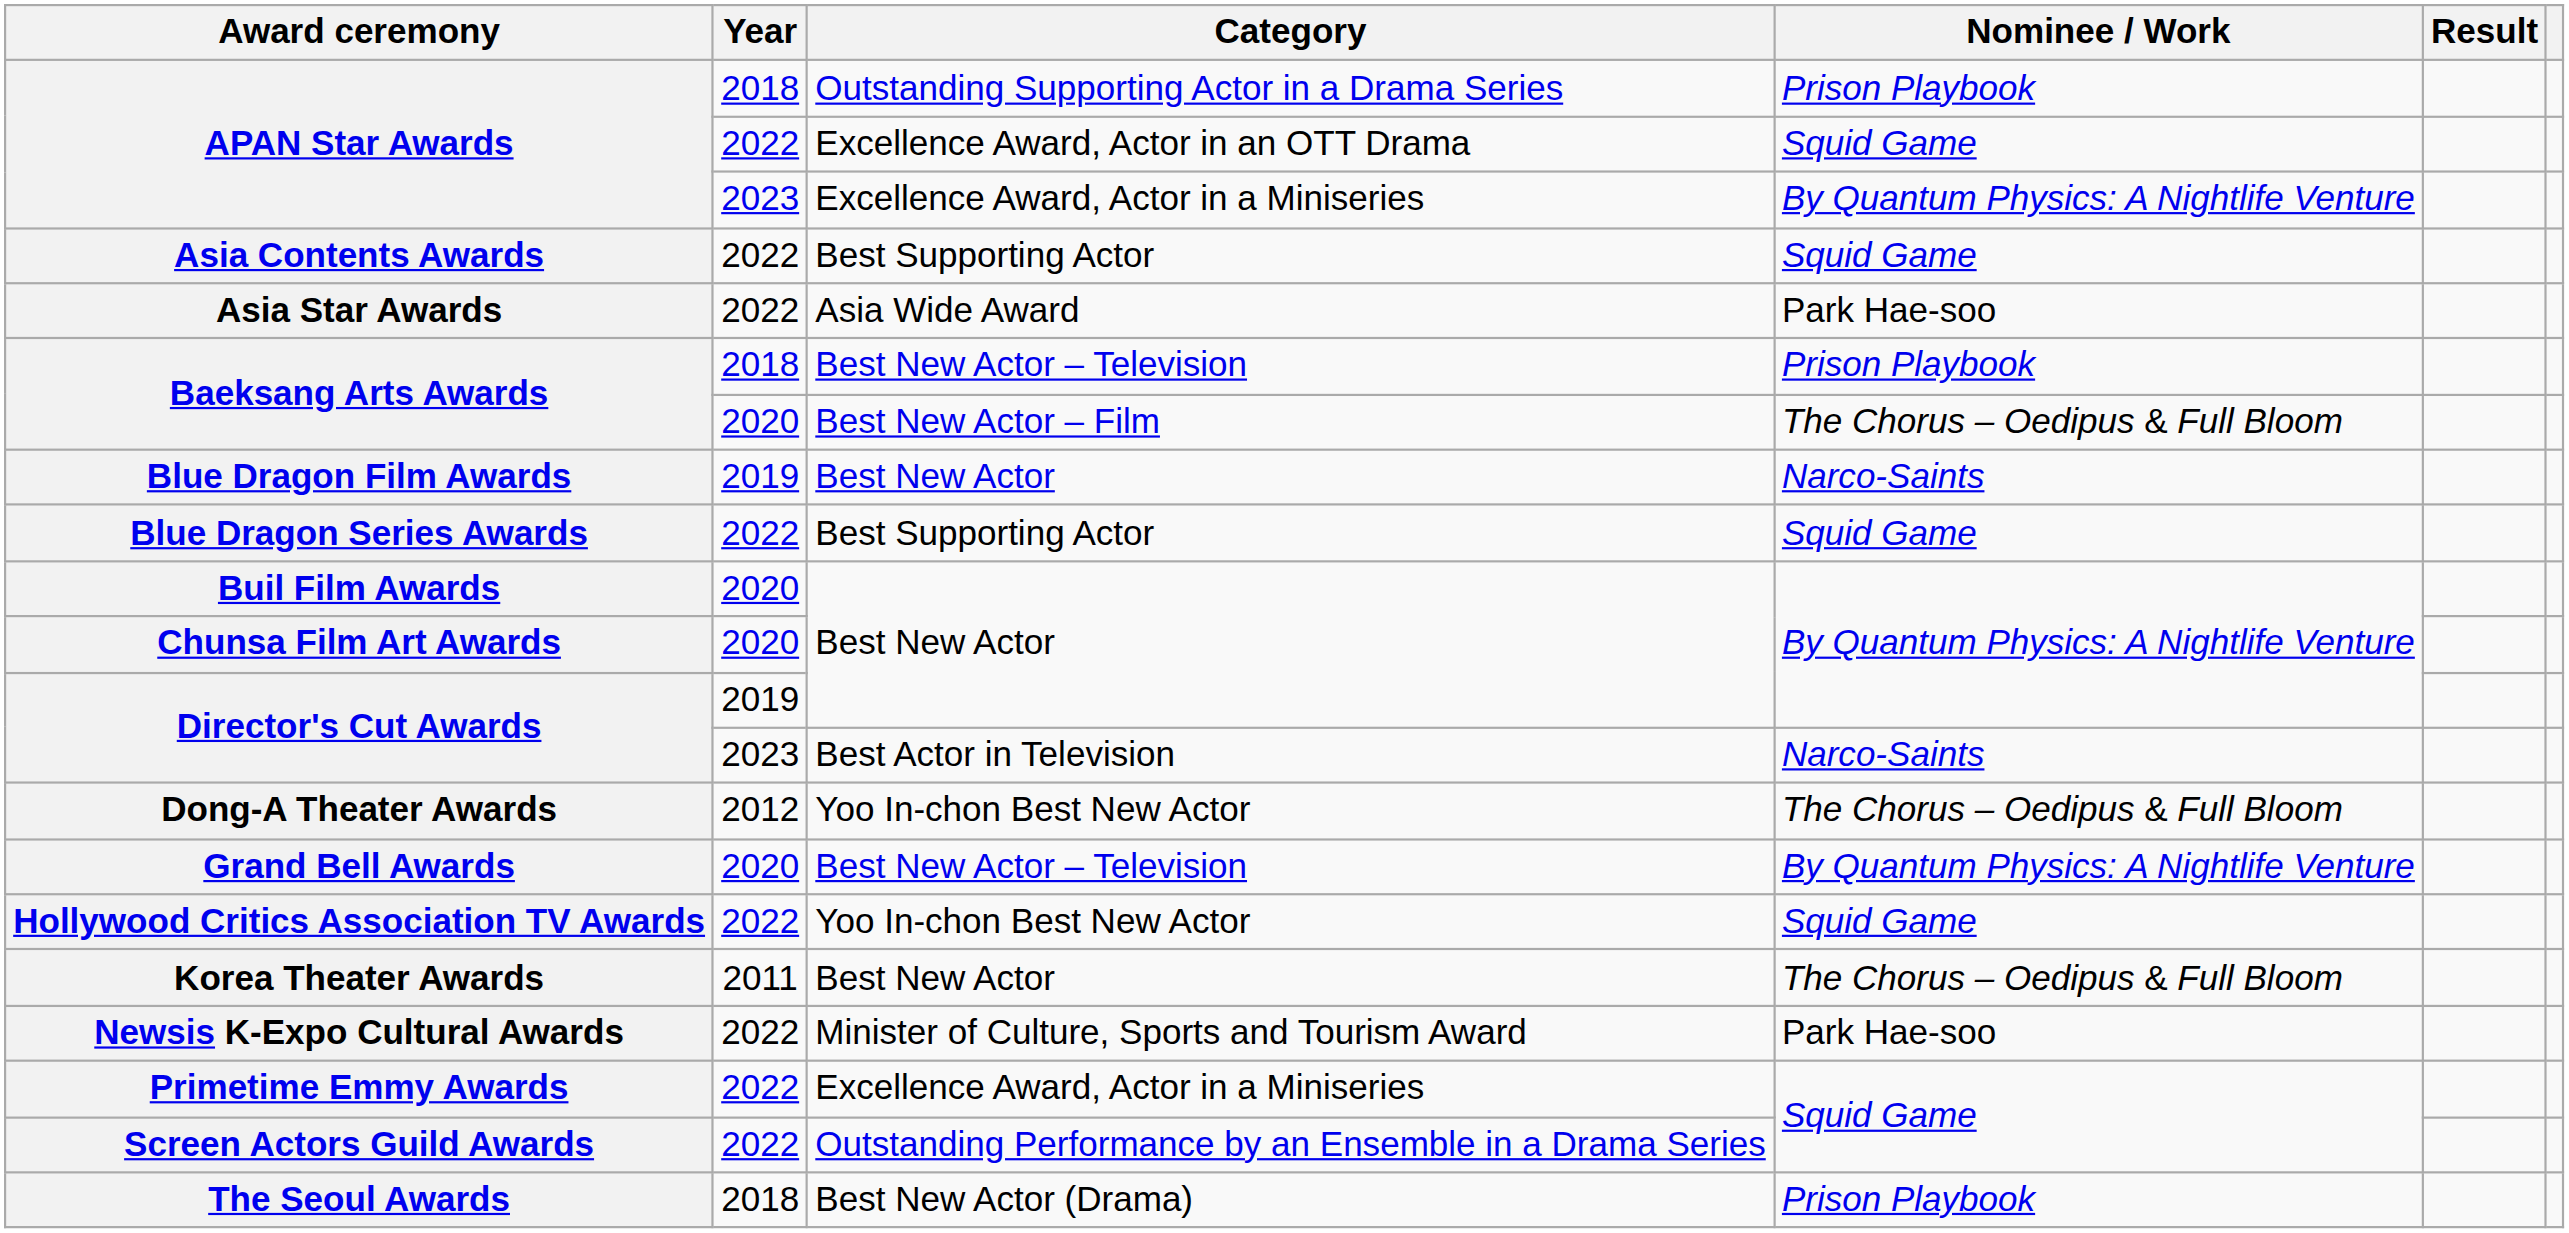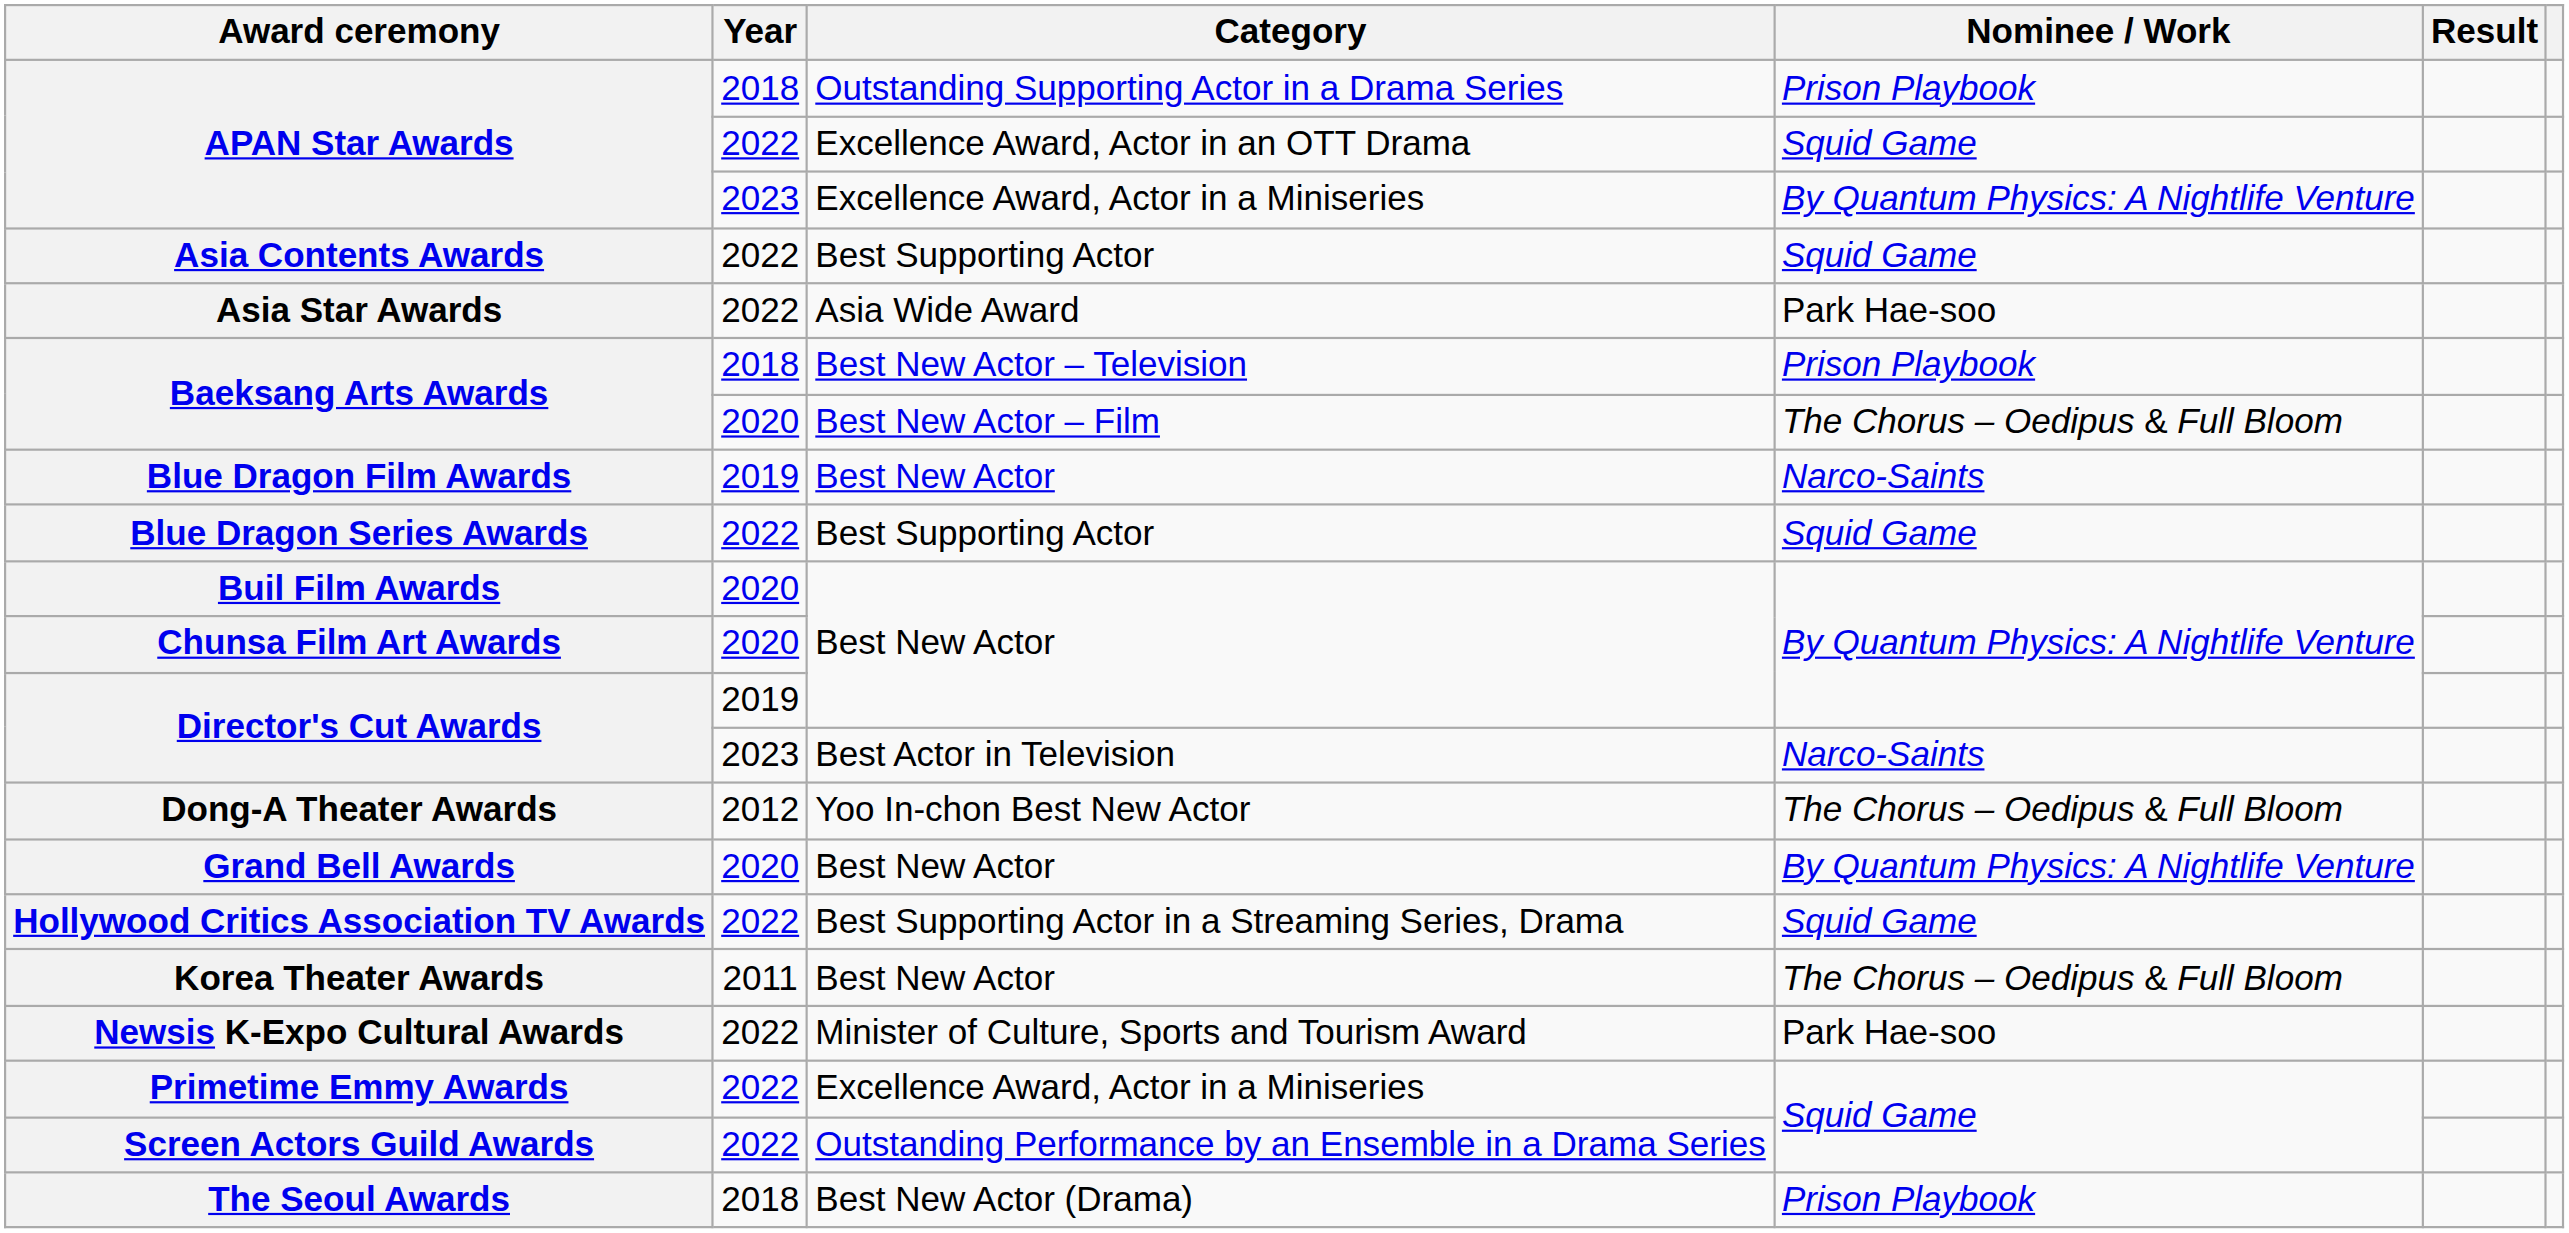 <table class="wikitable plainrowheaders sortable">
 <tr>
 <th scope="col">Award ceremony</th>
 <th scope="col">Year</th>
 <th scope="col">Category</th>
 <th scope="col">Nominee / Work</th>
 <th scope="col">Result</th>
 <th scope="col" class="unsortable"></th>
 </tr>
 <tr>
 <th scope="row" rowspan="3"><a href='#'>APAN Star Awards</a></th>
 <td style="text-align:center"><a href='#'>2018</a></td>
 <td><a href='#'>Outstanding Supporting Actor in a Drama Series</a></td>
 <td><em><a href='#'>Prison Playbook</a></em></td>
 <td></td>
 <td style="text-align:center"></td>
 </tr>
 <tr>
 <td style="text-align:center"><a href='#'>2022</a></td>
 <td>Excellence Award, Actor in an OTT Drama</td>
 <td><em><a href='#'>Squid Game</a></em></td>
 <td></td>
 <td style="text-align:center"></td>
 </tr>
 <tr>
 <td style="text-align:center"><a href='#'>2023</a></td>
 <td>Excellence Award, Actor in a Miniseries</td>
 <td><em><a href='#'>By Quantum Physics: A Nightlife Venture</a></em></td>
 <td></td>
 <td style="text-align:center"></td>
 </tr>
 <tr>
 <th scope="row"><a href='#'>Asia Contents Awards</a></th>
 <td style="text-align:center">2022</td>
 <td>Best Supporting Actor</td>
 <td><em><a href='#'>Squid Game</a></em></td>
 <td></td>
 <td style="text-align:center"></td>
 </tr>
 <tr>
 <th scope="row">Asia Star Awards</th>
 <td style="text-align:center">2022</td>
 <td>Asia Wide Award</td>
 <td>Park Hae-soo</td>
 <td></td>
 <td style="text-align:center"></td>
 </tr>
 <tr>
 <th scope="row" rowspan="2"><a href='#'>Baeksang Arts Awards</a></th>
 <td style="text-align:center"><a href='#'>2018</a></td>
 <td><a href='#'>Best New Actor – Television</a></td>
 <td><em><a href='#'>Prison Playbook</a></em></td>
 <td></td>
 <td style="text-align:center"></td>
 </tr>
 <tr>
 <td style="text-align:center"><a href='#'>2020</a></td>
 <td><a href='#'>Best New Actor – Film</a></td>
 <td><em>The Chorus – Oedipus</em> & <em>Full Bloom</em></td>
 <td></td>
 <td style="text-align:center"></td>
 </tr>
 <tr>
 <th scope="row"><a href='#'>Blue Dragon Film Awards</a></th>
 <td style="text-align:center"><a href='#'>2019</a></td>
 <td><a href='#'>Best New Actor</a></td>
 <td><em><a href='#'>Narco-Saints</a></em></td>
 <td></td>
 <td style="text-align:center"></td>
 </tr>
 <tr>
 <th scope="row"><a href='#'>Blue Dragon Series Awards</a></th>
 <td style="text-align:center"><a href='#'>2022</a></td>
 <td>Best Supporting Actor</td>
 <td><em><a href='#'>Squid Game</a></em></td>
 <td></td>
 <td style="text-align:center"></td>
 </tr>
 <tr>
 <th scope="row"><a href='#'>Buil Film Awards</a></th>
 <td style="text-align:center"><a href='#'>2020</a></td>
 <td rowspan="3">Best New Actor</td>
 <td rowspan="3"><em><a href='#'>By Quantum Physics: A Nightlife Venture</a></em></td>
 <td></td>
 <td style="text-align:center"></td>
 </tr>
 <tr>
 <th scope="row"><a href='#'>Chunsa Film Art Awards</a></th>
 <td style="text-align:center"><a href='#'>2020</a></td>
 <td></td>
 <td style="text-align:center"></td>
 </tr>
 <tr>
 <th scope="row" rowspan="2"><a href='#'>Director's Cut Awards</a></th>
 <td style="text-align:center">2019</td>
 <td></td>
 <td style="text-align:center"></td>
 </tr>
 <tr>
 <td align="center" rowspan= 1>2023</td>
 <td>Best Actor in Television</td>
 <td><em><a href='#'>Narco-Saints</a></em></td>
 <td></td>
 <td style="text-align:center"></td>
 </tr>
 <tr>
 <th scope="row">Dong-A Theater Awards</th>
 <td style="text-align:center">2012</td>
 <td>Yoo In-chon Best New Actor</td>
 <td><em>The Chorus – Oedipus</em> & <em>Full Bloom</em></td>
 <td></td>
 <td style="text-align:center"></td>
 </tr>
 <tr>
 <th scope="row"><a href='#'>Grand Bell Awards</a></th>
 <td style="text-align:center"><a href='#'>2020</a></td>
-<td><a href='#'>Best New Actor – Television</a></td>
+<td>Best New Actor</td>
 <td><em><a href='#'>By Quantum Physics: A Nightlife Venture</a></em></td>
 <td></td>
 <td style="text-align:center"></td>
 </tr>
 <tr>
 <th scope="row"><a href='#'>Hollywood Critics Association TV Awards</a></th>
 <td style="text-align:center"><a href='#'>2022</a></td>
-<td>Yoo In-chon Best New Actor</td>
+<td>Best Supporting Actor in a Streaming Series, Drama</td>
 <td><em><a href='#'>Squid Game</a></em></td>
 <td></td>
 <td style="text-align:center"></td>
 </tr>
 <tr>
 <th scope="row">Korea Theater Awards</th>
 <td style="text-align:center">2011</td>
 <td>Best New Actor</td>
 <td><em>The Chorus – Oedipus</em> & <em>Full Bloom</em></td>
 <td></td>
 <td style="text-align:center"></td>
 </tr>
 <tr>
 <th scope="row"><a href='#'>Newsis</a> K-Expo Cultural Awards</th>
 <td style="text-align:center">2022</td>
 <td>Minister of Culture, Sports and Tourism Award</td>
 <td>Park Hae-soo</td>
 <td></td>
 <td style="text-align:center"></td>
 </tr>
 <tr>
 <th scope="row"><a href='#'>Primetime Emmy Awards</a></th>
 <td style="text-align:center"><a href='#'>2022</a></td>
 <td>Excellence Award, Actor in a Miniseries</td>
 <td rowspan="2"><em><a href='#'>Squid Game</a></em></td>
 <td></td>
 <td style="text-align:center"></td>
 </tr>
 <tr>
 <th scope="row"><a href='#'>Screen Actors Guild Awards</a></th>
 <td style="text-align:center"><a href='#'>2022</a></td>
 <td><a href='#'>Outstanding Performance by an Ensemble in a Drama Series</a></td>
 <td></td>
 <td style="text-align:center"></td>
 </tr>
 <tr>
 <th scope="row"><a href='#'>The Seoul Awards</a></th>
 <td style="text-align:center">2018</td>
 <td>Best New Actor (Drama)</td>
 <td><em><a href='#'>Prison Playbook</a></em></td>
 <td></td>
 <td style="text-align:center"></td>
 </tr>
 </table>
